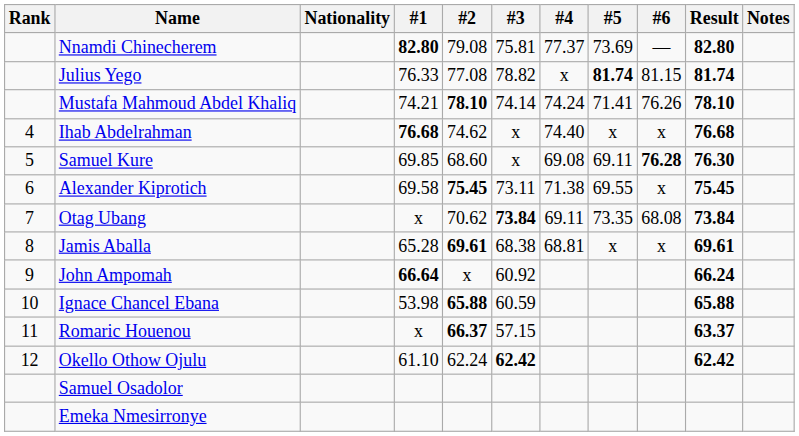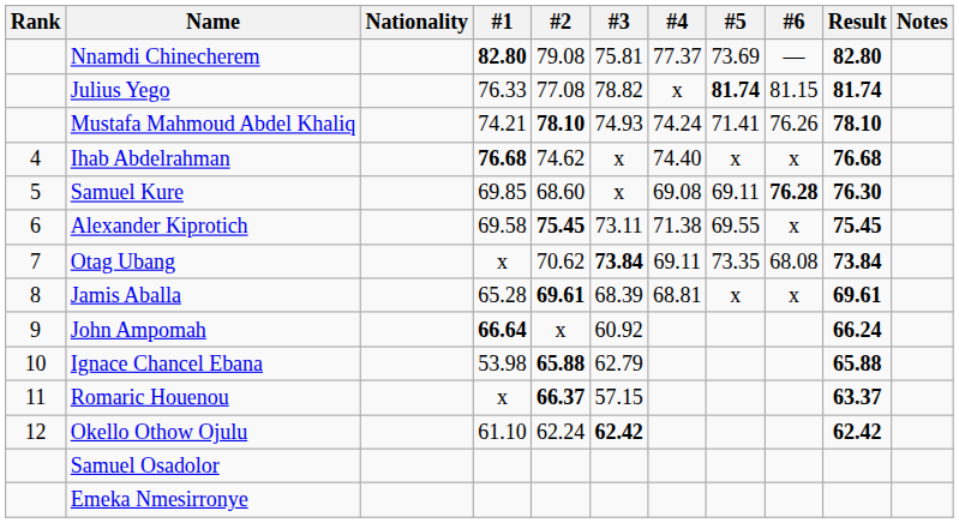 <table class="wikitable sortable" style="text-align:center">
 <tr>
 <th>Rank</th>
 <th>Name</th>
 <th>Nationality</th>
 <th>#1</th>
 <th>#2</th>
 <th>#3</th>
 <th>#4</th>
 <th>#5</th>
 <th>#6</th>
 <th>Result</th>
 <th>Notes</th>
 </tr>
 <tr>
 <td></td>
 <td align=left><a href='#'>Nnamdi Chinecherem</a></td>
 <td align=left></td>
 <td><strong>82.80</strong></td>
 <td>79.08</td>
 <td>75.81</td>
 <td>77.37</td>
 <td>73.69</td>
 <td>—</td>
 <td><strong>82.80</strong></td>
 <td></td>
 </tr>
 <tr>
 <td></td>
 <td align=left><a href='#'>Julius Yego</a></td>
 <td align=left></td>
 <td>76.33</td>
 <td>77.08</td>
 <td>78.82</td>
 <td>x</td>
 <td><strong>81.74</strong></td>
 <td>81.15</td>
 <td><strong>81.74</strong></td>
 <td></td>
 </tr>
 <tr>
 <td></td>
 <td align=left><a href='#'>Mustafa Mahmoud Abdel Khaliq</a></td>
 <td align=left></td>
 <td>74.21</td>
 <td><strong>78.10</strong></td>
-<td>74.14</td>
+<td>74.93</td>
 <td>74.24</td>
 <td>71.41</td>
 <td>76.26</td>
 <td><strong>78.10</strong></td>
 <td></td>
 </tr>
 <tr>
 <td>4</td>
 <td align=left><a href='#'>Ihab Abdelrahman</a></td>
 <td align=left></td>
 <td><strong>76.68</strong></td>
 <td>74.62</td>
 <td>x</td>
 <td>74.40</td>
 <td>x</td>
 <td>x</td>
 <td><strong>76.68</strong></td>
 <td></td>
 </tr>
 <tr>
 <td>5</td>
 <td align=left><a href='#'>Samuel Kure</a></td>
 <td align=left></td>
 <td>69.85</td>
 <td>68.60</td>
 <td>x</td>
 <td>69.08</td>
 <td>69.11</td>
 <td><strong>76.28</strong></td>
 <td><strong>76.30</strong></td>
 <td></td>
 </tr>
 <tr>
 <td>6</td>
 <td align=left><a href='#'>Alexander Kiprotich</a></td>
 <td align=left></td>
 <td>69.58</td>
 <td><strong>75.45</strong></td>
 <td>73.11</td>
 <td>71.38</td>
 <td>69.55</td>
 <td>x</td>
 <td><strong>75.45</strong></td>
 <td></td>
 </tr>
 <tr>
 <td>7</td>
 <td align=left><a href='#'>Otag Ubang</a></td>
 <td align=left></td>
 <td>x</td>
 <td>70.62</td>
 <td><strong>73.84</strong></td>
 <td>69.11</td>
 <td>73.35</td>
 <td>68.08</td>
 <td><strong>73.84</strong></td>
 <td></td>
 </tr>
 <tr>
 <td>8</td>
 <td align=left><a href='#'>Jamis Aballa</a></td>
 <td align=left></td>
 <td>65.28</td>
 <td><strong>69.61</strong></td>
-<td>68.38</td>
+<td>68.39</td>
 <td>68.81</td>
 <td>x</td>
 <td>x</td>
 <td><strong>69.61</strong></td>
 <td></td>
 </tr>
 <tr>
 <td>9</td>
 <td align=left><a href='#'>John Ampomah</a></td>
 <td align=left></td>
 <td><strong>66.64</strong></td>
 <td>x</td>
 <td>60.92</td>
 <td></td>
 <td></td>
 <td></td>
 <td><strong>66.24</strong></td>
 <td></td>
 </tr>
 <tr>
 <td>10</td>
 <td align=left><a href='#'>Ignace Chancel Ebana</a></td>
 <td align=left></td>
 <td>53.98</td>
 <td><strong>65.88</strong></td>
-<td>60.59</td>
+<td>62.79</td>
 <td></td>
 <td></td>
 <td></td>
 <td><strong>65.88</strong></td>
 <td></td>
 </tr>
 <tr>
 <td>11</td>
 <td align=left><a href='#'>Romaric Houenou</a></td>
 <td align=left></td>
 <td>x</td>
 <td><strong>66.37</strong></td>
 <td>57.15</td>
 <td></td>
 <td></td>
 <td></td>
 <td><strong>63.37</strong></td>
 <td></td>
 </tr>
 <tr>
 <td>12</td>
 <td align=left><a href='#'>Okello Othow Ojulu</a></td>
 <td align=left></td>
 <td>61.10</td>
 <td>62.24</td>
 <td><strong>62.42</strong></td>
 <td></td>
 <td></td>
 <td></td>
 <td><strong>62.42</strong></td>
 <td></td>
 </tr>
 <tr>
 <td></td>
 <td align=left><a href='#'>Samuel Osadolor</a></td>
 <td align=left></td>
 <td></td>
 <td></td>
 <td></td>
 <td></td>
 <td></td>
 <td></td>
 <td><strong></strong></td>
 <td></td>
 </tr>
 <tr>
 <td></td>
 <td align=left><a href='#'>Emeka Nmesirronye</a></td>
 <td align=left></td>
 <td></td>
 <td></td>
 <td></td>
 <td></td>
 <td></td>
 <td></td>
 <td><strong></strong></td>
 <td></td>
 </tr>
 </table>
